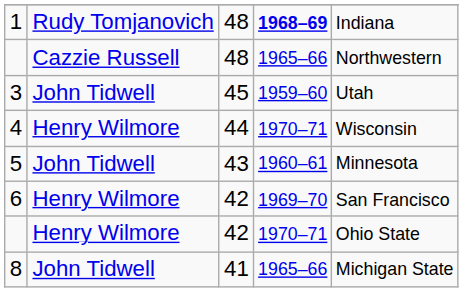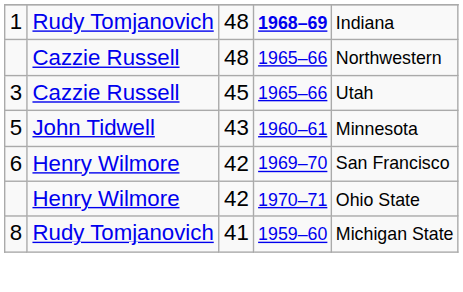 <table class="wikitable">
 <tr>
 </tr>
 <tr>
 <td>1</td>
 <td><a href='#'>Rudy Tomjanovich</a></td>
 <td>48</td>
 <td style="font-size:80%;"><strong><a href='#'>1968–69</a></strong></td>
 <td style="font-size:80%;">Indiana</td>
 </tr>
 <tr>
 <td></td>
 <td><a href='#'>Cazzie Russell</a></td>
 <td>48</td>
 <td style="font-size:80%;"><a href='#'>1965–66</a></td>
 <td style="font-size:80%;">Northwestern</td>
 </tr>
 <tr>
 <td>3</td>
-<td><a href='#'>John Tidwell</a></td>
+<td><a href='#'>Cazzie Russell</a></td>
 <td>45</td>
-<td style="font-size:80%;"><a href='#'>1959–60</a></td>
+<td style="font-size:80%;"><a href='#'>1965–66</a></td>
 <td style="font-size:80%;">Utah</td>
-</tr>
-<tr>
-<td>4</td>
-<td><a href='#'>Henry Wilmore</a></td>
-<td>44</td>
-<td style="font-size:80%;"><a href='#'>1970–71</a></td>
-<td style="font-size:80%;">Wisconsin</td>
 </tr>
 <tr>
 <td>5</td>
 <td><a href='#'>John Tidwell</a></td>
 <td>43</td>
 <td style="font-size:80%;"><a href='#'>1960–61</a></td>
 <td style="font-size:80%;">Minnesota</td>
 </tr>
 <tr>
 <td>6</td>
 <td><a href='#'>Henry Wilmore</a></td>
 <td>42</td>
 <td style="font-size:80%;"><a href='#'>1969–70</a></td>
 <td style="font-size:80%;">San Francisco</td>
 </tr>
 <tr>
 <td></td>
 <td><a href='#'>Henry Wilmore</a></td>
 <td>42</td>
 <td style="font-size:80%;"><a href='#'>1970–71</a></td>
 <td style="font-size:80%;">Ohio State</td>
 </tr>
 <tr>
 <td>8</td>
-<td><a href='#'>John Tidwell</a></td>
+<td><a href='#'>Rudy Tomjanovich</a></td>
 <td>41</td>
-<td style="font-size:80%;"><a href='#'>1965–66</a></td>
+<td style="font-size:80%;"><a href='#'>1959–60</a></td>
 <td style="font-size:80%;">Michigan State</td>
 </tr>
 </table>
